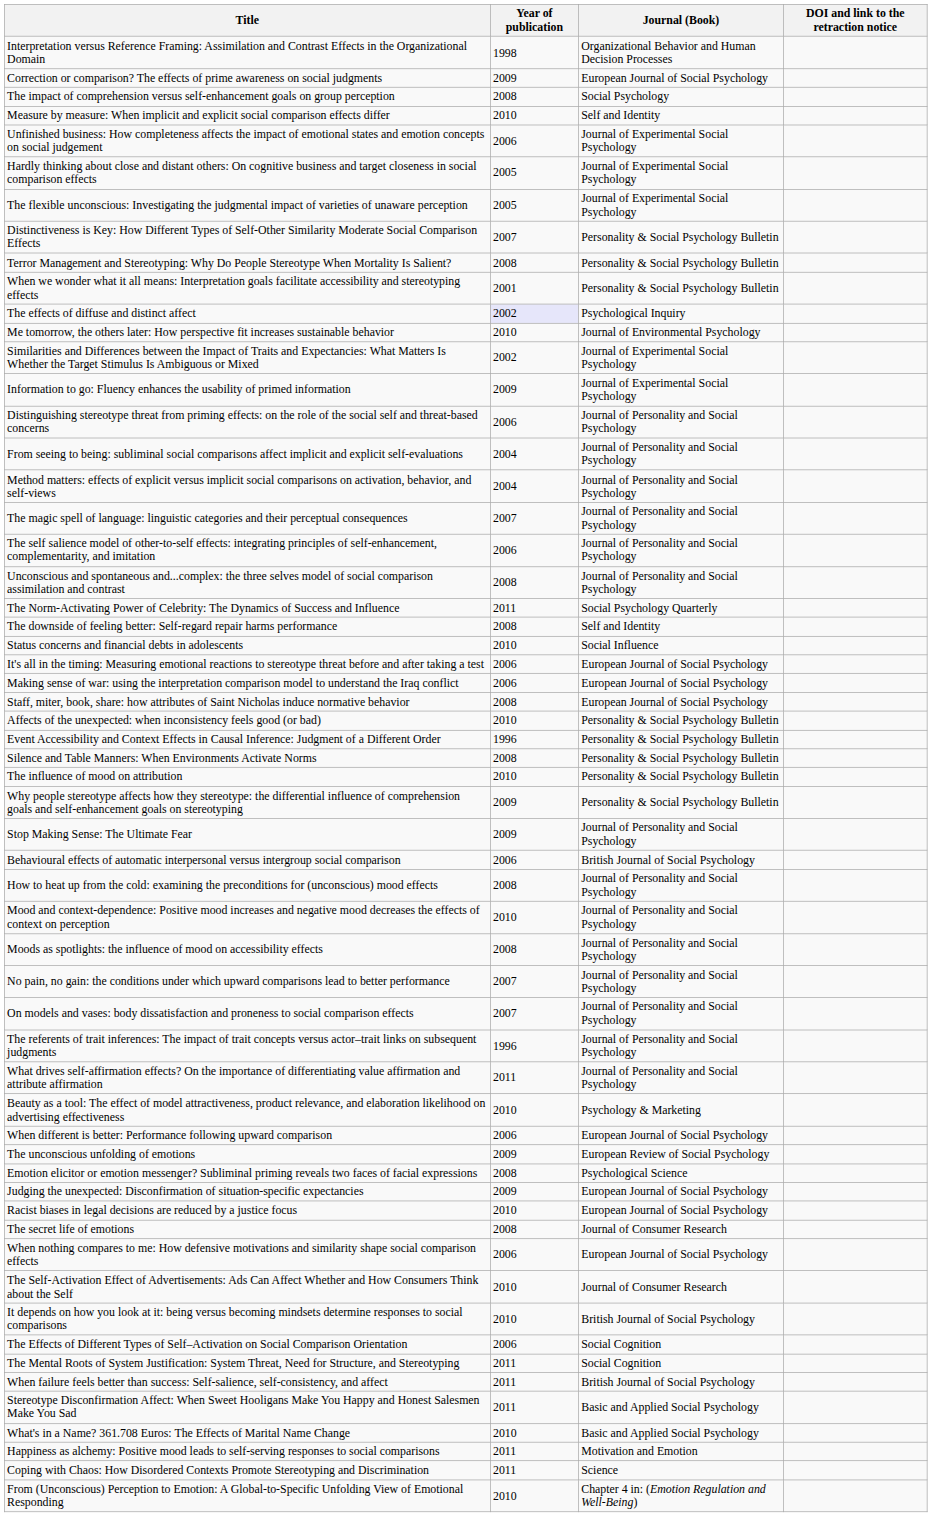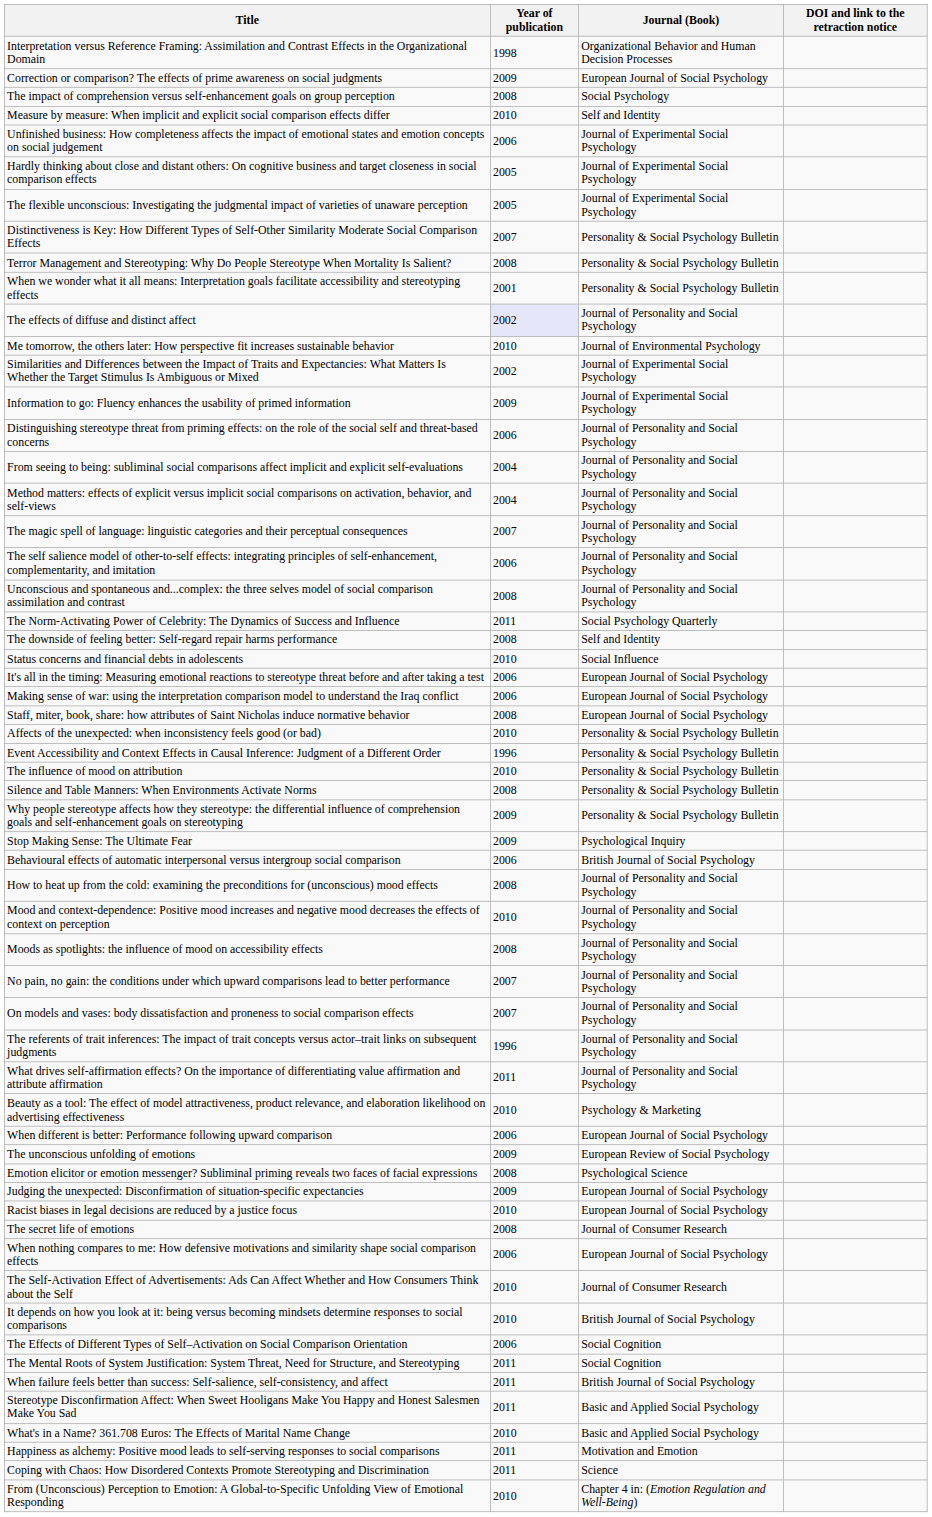 <table class="wikitable sortable mw-collapsible mw-collapsed sticky-header static-row-numbers">
 <tr>
 <th>Title</th>
 <th>Year of publication</th>
 <th>Journal (Book)</th>
 <th>DOI and link to the retraction notice</th>
 </tr>
 <tr>
 <td>Interpretation versus Reference Framing: Assimilation and Contrast Effects in the Organizational Domain</td>
 <td>1998</td>
 <td>Organizational Behavior and Human Decision Processes</td>
 <td></td>
 </tr>
 <tr>
 <td>Correction or comparison? The effects of prime awareness on social judgments</td>
 <td>2009</td>
 <td>European Journal of Social Psychology</td>
 <td></td>
 </tr>
 <tr>
 <td>The impact of comprehension versus self-enhancement goals on group perception</td>
 <td>2008</td>
 <td>Social Psychology</td>
 <td></td>
 </tr>
 <tr>
 <td>Measure by measure: When implicit and explicit social comparison effects differ</td>
 <td>2010</td>
 <td>Self and Identity</td>
 <td></td>
 </tr>
 <tr>
 <td>Unfinished business: How completeness affects the impact of emotional states and emotion concepts on social judgement</td>
 <td>2006</td>
 <td>Journal of Experimental Social Psychology</td>
 <td></td>
 </tr>
 <tr>
 <td>Hardly thinking about close and distant others: On cognitive business and target closeness in social comparison effects</td>
 <td>2005</td>
 <td>Journal of Experimental Social Psychology</td>
 <td></td>
 </tr>
 <tr>
 <td>The flexible unconscious: Investigating the judgmental impact of varieties of unaware perception</td>
 <td>2005</td>
 <td>Journal of Experimental Social Psychology</td>
 <td></td>
 </tr>
 <tr>
 <td>Distinctiveness is Key: How Different Types of Self-Other Similarity Moderate Social Comparison Effects</td>
 <td>2007</td>
 <td>Personality & Social Psychology Bulletin</td>
 <td></td>
 </tr>
 <tr>
 <td>Terror Management and Stereotyping: Why Do People Stereotype When Mortality Is Salient?</td>
 <td>2008</td>
 <td>Personality & Social Psychology Bulletin</td>
 <td></td>
 </tr>
 <tr>
 <td>When we wonder what it all means: Interpretation goals facilitate accessibility and stereotyping effects</td>
 <td>2001</td>
 <td>Personality & Social Psychology Bulletin</td>
 <td></td>
 </tr>
 <tr>
 <td>The effects of diffuse and distinct affect</td>
 <td style="background: lavender;">2002</td>
-<td>Psychological Inquiry</td>
+<td>Journal of Personality and Social Psychology</td>
 <td></td>
 </tr>
 <tr>
 <td>Me tomorrow, the others later: How perspective fit increases sustainable behavior</td>
 <td>2010</td>
 <td>Journal of Environmental Psychology</td>
 <td></td>
 </tr>
 <tr>
 <td>Similarities and Differences between the Impact of Traits and Expectancies: What Matters Is Whether the Target Stimulus Is Ambiguous or Mixed</td>
 <td>2002</td>
 <td>Journal of Experimental Social Psychology</td>
 <td></td>
 </tr>
 <tr>
 <td>Information to go: Fluency enhances the usability of primed information</td>
 <td>2009</td>
 <td>Journal of Experimental Social Psychology</td>
 <td></td>
 </tr>
 <tr>
 <td>Distinguishing stereotype threat from priming effects: on the role of the social self and threat-based concerns</td>
 <td>2006</td>
 <td>Journal of Personality and Social Psychology</td>
 <td></td>
 </tr>
 <tr>
 <td>From seeing to being: subliminal social comparisons affect implicit and explicit self-evaluations</td>
 <td>2004</td>
 <td>Journal of Personality and Social Psychology</td>
 <td></td>
 </tr>
 <tr>
 <td>Method matters: effects of explicit versus implicit social comparisons on activation, behavior, and self-views</td>
 <td>2004</td>
 <td>Journal of Personality and Social Psychology</td>
 <td></td>
 </tr>
 <tr>
 <td>The magic spell of language: linguistic categories and their perceptual consequences</td>
 <td>2007</td>
 <td>Journal of Personality and Social Psychology</td>
 <td></td>
 </tr>
 <tr>
 <td>The self salience model of other-to-self effects: integrating principles of self-enhancement, complementarity, and imitation</td>
 <td>2006</td>
 <td>Journal of Personality and Social Psychology</td>
 <td></td>
 </tr>
 <tr>
 <td>Unconscious and spontaneous and...complex: the three selves model of social comparison assimilation and contrast</td>
 <td>2008</td>
 <td>Journal of Personality and Social Psychology</td>
 <td></td>
 </tr>
 <tr>
 <td>The Norm-Activating Power of Celebrity: The Dynamics of Success and Influence</td>
 <td>2011</td>
 <td>Social Psychology Quarterly</td>
 <td></td>
 </tr>
 <tr>
 <td>The downside of feeling better: Self-regard repair harms performance</td>
 <td>2008</td>
 <td>Self and Identity</td>
 <td></td>
 </tr>
 <tr>
 <td>Status concerns and financial debts in adolescents</td>
 <td>2010</td>
 <td>Social Influence</td>
 <td></td>
 </tr>
 <tr>
 <td>It's all in the timing: Measuring emotional reactions to stereotype threat before and after taking a test</td>
 <td>2006</td>
 <td>European Journal of Social Psychology</td>
 <td></td>
 </tr>
 <tr>
 <td>Making sense of war: using the interpretation comparison model to understand the Iraq conflict</td>
 <td>2006</td>
 <td>European Journal of Social Psychology</td>
 <td></td>
 </tr>
 <tr>
 <td>Staff, miter, book, share: how attributes of Saint Nicholas induce normative behavior</td>
 <td>2008</td>
 <td>European Journal of Social Psychology</td>
 <td> </td>
 </tr>
 <tr>
 <td>Affects of the unexpected: when inconsistency feels good (or bad)</td>
 <td>2010</td>
 <td>Personality & Social Psychology Bulletin</td>
 <td></td>
 </tr>
 <tr>
 <td>Event Accessibility and Context Effects in Causal Inference: Judgment of a Different Order</td>
 <td>1996</td>
 <td>Personality & Social Psychology Bulletin</td>
 <td></td>
 </tr>
 <tr>
-<td>Silence and Table Manners: When Environments Activate Norms</td>
-<td>2008</td>
+<td>The influence of mood on attribution</td>
+<td>2010</td>
 <td>Personality & Social Psychology Bulletin</td>
 <td></td>
 </tr>
 <tr>
-<td>The influence of mood on attribution</td>
-<td>2010</td>
+<td>Silence and Table Manners: When Environments Activate Norms</td>
+<td>2008</td>
 <td>Personality & Social Psychology Bulletin</td>
 <td></td>
 </tr>
 <tr>
 <td>Why people stereotype affects how they stereotype: the differential influence of comprehension goals and self-enhancement goals on stereotyping</td>
 <td>2009</td>
 <td>Personality & Social Psychology Bulletin</td>
 <td></td>
 </tr>
 <tr>
 <td>Stop Making Sense: The Ultimate Fear</td>
 <td>2009</td>
-<td>Journal of Personality and Social Psychology</td>
+<td>Psychological Inquiry</td>
 <td></td>
 </tr>
 <tr>
 <td>Behavioural effects of automatic interpersonal versus intergroup social comparison</td>
 <td>2006</td>
 <td>British Journal of Social Psychology</td>
 <td></td>
 </tr>
 <tr>
 <td>How to heat up from the cold: examining the preconditions for (unconscious) mood effects</td>
 <td>2008</td>
 <td>Journal of Personality and Social Psychology</td>
 <td></td>
 </tr>
 <tr>
 <td>Mood and context-dependence: Positive mood increases and negative mood decreases the effects of context on perception</td>
 <td>2010</td>
 <td>Journal of Personality and Social Psychology</td>
 <td></td>
 </tr>
 <tr>
 <td>Moods as spotlights: the influence of mood on accessibility effects</td>
 <td>2008</td>
 <td>Journal of Personality and Social Psychology</td>
 <td></td>
 </tr>
 <tr>
 <td>No pain, no gain: the conditions under which upward comparisons lead to better performance</td>
 <td>2007</td>
 <td>Journal of Personality and Social Psychology</td>
 <td></td>
 </tr>
 <tr>
 <td>On models and vases: body dissatisfaction and proneness to social comparison effects</td>
 <td>2007</td>
 <td>Journal of Personality and Social Psychology</td>
 <td></td>
 </tr>
 <tr>
 <td>The referents of trait inferences: The impact of trait concepts versus actor–trait links on subsequent judgments</td>
 <td>1996</td>
 <td>Journal of Personality and Social Psychology</td>
 <td></td>
 </tr>
 <tr>
 <td>What drives self-affirmation effects? On the importance of differentiating value affirmation and attribute affirmation</td>
 <td>2011</td>
 <td>Journal of Personality and Social Psychology</td>
 <td></td>
 </tr>
 <tr>
 <td>Beauty as a tool: The effect of model attractiveness, product relevance, and elaboration likelihood on advertising effectiveness</td>
 <td>2010</td>
 <td>Psychology & Marketing</td>
 <td></td>
 </tr>
 <tr>
 <td>When different is better: Performance following upward comparison</td>
 <td>2006</td>
 <td>European Journal of Social Psychology</td>
 <td></td>
 </tr>
 <tr>
 <td>The unconscious unfolding of emotions</td>
 <td>2009</td>
 <td>European Review of Social Psychology</td>
 <td></td>
 </tr>
 <tr>
 <td>Emotion elicitor or emotion messenger? Subliminal priming reveals two faces of facial expressions</td>
 <td>2008</td>
 <td>Psychological Science</td>
 <td></td>
 </tr>
 <tr>
 <td>Judging the unexpected: Disconfirmation of situation-specific expectancies</td>
 <td>2009</td>
 <td>European Journal of Social Psychology</td>
 <td> </td>
 </tr>
 <tr>
 <td>Racist biases in legal decisions are reduced by a justice focus</td>
 <td>2010</td>
 <td>European Journal of Social Psychology</td>
 <td> </td>
 </tr>
 <tr>
 <td>The secret life of emotions</td>
 <td>2008</td>
 <td>Journal of Consumer Research</td>
 <td></td>
 </tr>
 <tr>
 <td>When nothing compares to me: How defensive motivations and similarity shape social comparison effects</td>
 <td>2006</td>
 <td>European Journal of Social Psychology</td>
 <td></td>
 </tr>
 <tr>
 <td>The Self-Activation Effect of Advertisements: Ads Can Affect Whether and How Consumers Think about the Self</td>
 <td>2010</td>
 <td>Journal of Consumer Research</td>
 <td></td>
 </tr>
 <tr>
 <td>It depends on how you look at it: being versus becoming mindsets determine responses to social comparisons</td>
 <td>2010</td>
 <td>British Journal of Social Psychology</td>
 <td></td>
 </tr>
 <tr>
 <td>The Effects of Different Types of Self–Activation on Social Comparison Orientation</td>
 <td>2006</td>
 <td>Social Cognition</td>
 <td></td>
 </tr>
 <tr>
 <td>The Mental Roots of System Justification: System Threat, Need for Structure, and Stereotyping</td>
 <td>2011</td>
 <td>Social Cognition</td>
 <td></td>
 </tr>
 <tr>
 <td>When failure feels better than success: Self-salience, self-consistency, and affect</td>
 <td>2011</td>
 <td>British Journal of Social Psychology</td>
 <td></td>
 </tr>
 <tr>
 <td>Stereotype Disconfirmation Affect: When Sweet Hooligans Make You Happy and Honest Salesmen Make You Sad</td>
 <td>2011</td>
 <td>Basic and Applied Social Psychology</td>
 <td></td>
 </tr>
 <tr>
 <td>What's in a Name? 361.708 Euros: The Effects of Marital Name Change</td>
 <td>2010</td>
 <td>Basic and Applied Social Psychology</td>
 <td></td>
 </tr>
 <tr>
 <td>Happiness as alchemy: Positive mood leads to self-serving responses to social comparisons</td>
 <td>2011</td>
 <td>Motivation and Emotion</td>
 <td></td>
 </tr>
 <tr>
 <td>Coping with Chaos: How Disordered Contexts Promote Stereotyping and Discrimination</td>
 <td>2011</td>
 <td>Science</td>
 <td></td>
 </tr>
 <tr>
 <td>From (Unconscious) Perception to Emotion: A Global-to-Specific Unfolding View of Emotional Responding</td>
 <td>2010</td>
 <td>Chapter 4 in: (<em>Emotion Regulation and Well-Being</em>)</td>
 <td></td>
 </tr>
 </table>
